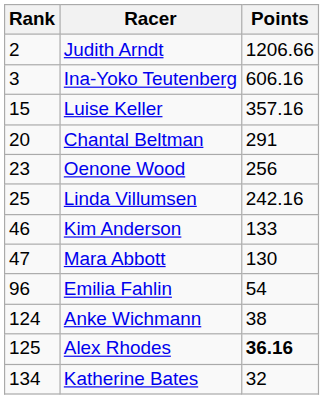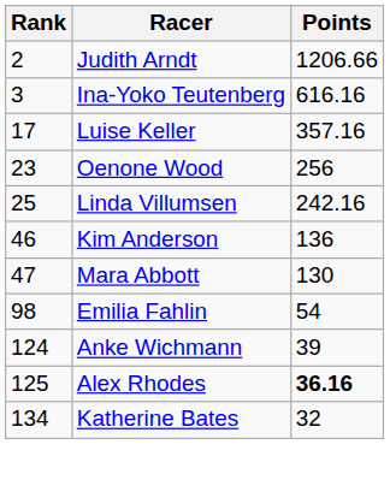 <table class="wikitable">
 <tr>
 <th>Rank</th>
 <th>Racer</th>
 <th>Points</th>
 </tr>
 <tr>
 <td>2</td>
 <td><a href='#'>Judith Arndt</a></td>
 <td>1206.66</td>
 </tr>
 <tr>
 <td>3</td>
 <td><a href='#'>Ina-Yoko Teutenberg</a></td>
-<td>606.16</td>
+<td>616.16</td>
 </tr>
 <tr>
-<td>15</td>
+<td>17</td>
 <td><a href='#'>Luise Keller</a></td>
 <td>357.16</td>
-</tr>
-<tr>
-<td>20</td>
-<td><a href='#'>Chantal Beltman</a></td>
-<td>291</td>
 </tr>
 <tr>
 <td>23</td>
 <td><a href='#'>Oenone Wood</a></td>
 <td>256</td>
 </tr>
 <tr>
 <td>25</td>
 <td><a href='#'>Linda Villumsen</a></td>
 <td>242.16</td>
 </tr>
 <tr>
 <td>46</td>
 <td><a href='#'>Kim Anderson</a></td>
-<td>133</td>
+<td>136</td>
 </tr>
 <tr>
 <td>47</td>
 <td><a href='#'>Mara Abbott</a></td>
 <td>130</td>
 </tr>
 <tr>
-<td>96</td>
+<td>98</td>
 <td><a href='#'>Emilia Fahlin</a></td>
 <td>54</td>
 </tr>
 <tr>
 <td>124</td>
 <td><a href='#'>Anke Wichmann</a></td>
-<td>38</td>
+<td>39</td>
 </tr>
 <tr>
 <td>125</td>
 <td><a href='#'>Alex Rhodes</a></td>
 <td><strong>36.16</strong></td>
 </tr>
 <tr>
 <td>134</td>
 <td><a href='#'>Katherine Bates</a></td>
 <td>32</td>
 </tr>
 </table>
